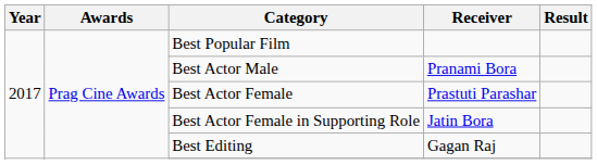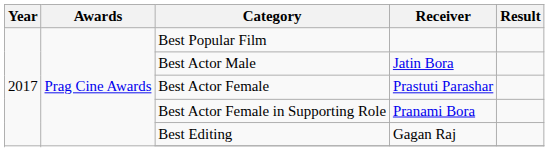 <table class="wikitable">
 <tr>
 <th>Year</th>
 <th>Awards</th>
 <th>Category</th>
 <th>Receiver</th>
 <th>Result</th>
 </tr>
 <tr>
 <td rowspan="10">2017</td>
 <td rowspan="10"><a href='#'>Prag Cine Awards</a></td>
 <td>Best Popular Film</td>
 <td></td>
 <td></td>
 </tr>
 <tr>
 <td>Best Actor Male</td>
-<td><a href='#'>Pranami Bora</a></td>
+<td><a href='#'>Jatin Bora</a></td>
 <td></td>
 </tr>
 <tr>
 <td>Best Actor Female</td>
 <td><a href='#'>Prastuti Parashar</a></td>
 <td></td>
 </tr>
 <tr>
 <td>Best Actor Female in Supporting Role</td>
-<td><a href='#'>Jatin Bora</a></td>
+<td><a href='#'>Pranami Bora</a></td>
 <td></td>
 </tr>
 <tr>
 <td>Best Editing</td>
 <td>Gagan Raj</td>
 <td></td>
 </tr>
 <tr>
 </tr>
 </table>
